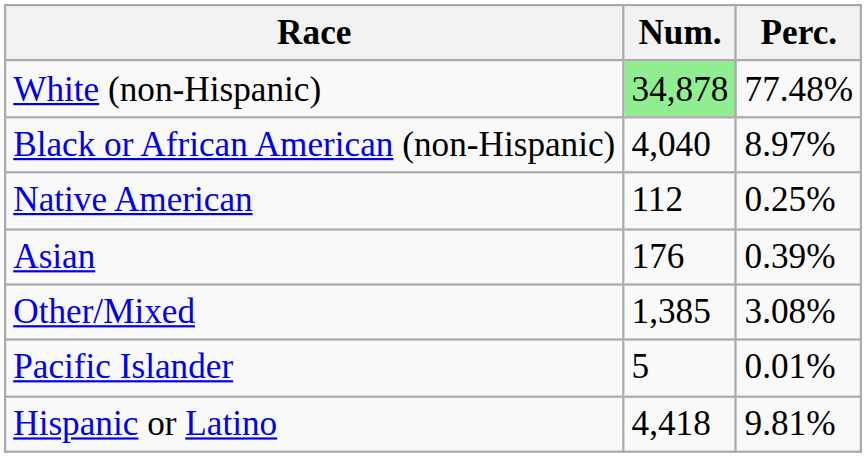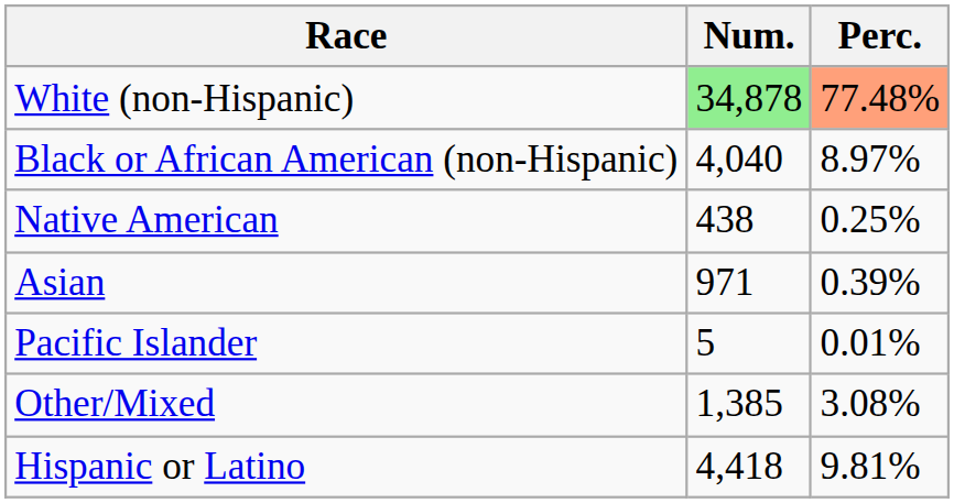 <table class="wikitable">
 <tr>
 <th>Race</th>
 <th>Num.</th>
 <th>Perc.</th>
 </tr>
 <tr>
 <td><a href='#'>White</a> (non-Hispanic)</td>
 <td style="background: lightgreen;">34,878</td>
-<td>77.48%</td>
+<td style="background: lightsalmon;">77.48%</td>
 </tr>
 <tr>
 <td><a href='#'>Black or African American</a> (non-Hispanic)</td>
 <td>4,040</td>
 <td>8.97%</td>
 </tr>
 <tr>
 <td><a href='#'>Native American</a></td>
-<td>112</td>
+<td>438</td>
 <td>0.25%</td>
 </tr>
 <tr>
 <td><a href='#'>Asian</a></td>
-<td>176</td>
+<td>971</td>
 <td>0.39%</td>
+</tr>
+<tr>
+<td><a href='#'>Pacific Islander</a></td>
+<td>5</td>
+<td>0.01%</td>
 </tr>
 <tr>
 <td><a href='#'>Other/Mixed</a></td>
 <td>1,385</td>
 <td>3.08%</td>
 </tr>
 <tr>
-<td><a href='#'>Pacific Islander</a></td>
-<td>5</td>
-<td>0.01%</td>
-</tr>
-<tr>
 <td><a href='#'>Hispanic</a> or <a href='#'>Latino</a></td>
 <td>4,418</td>
 <td>9.81%</td>
 </tr>
 </table>
